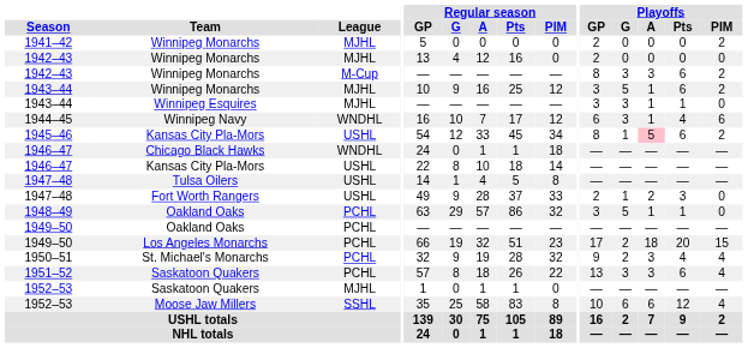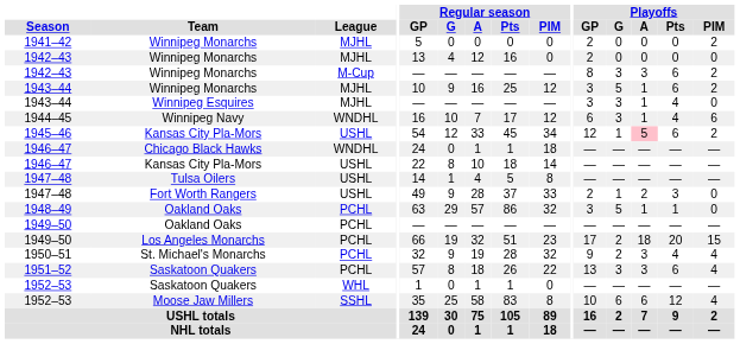 <table border="0" cellpadding="1" cellspacing="0" style="text-align:center; width:60em">
 <tr bgcolor="#e0e0e0">
 <th colspan="3" bgcolor="#ffffff"></th>
 <th rowspan="100" bgcolor="#ffffff"></th>
 <th colspan="5"><a href='#'>Regular season</a></th>
 <th rowspan="100" bgcolor="#ffffff"></th>
 <th colspan="5"><a href='#'>Playoffs</a></th>
 </tr>
 <tr bgcolor="#e0e0e0">
 <th><a href='#'>Season</a></th>
 <th>Team</th>
 <th>League</th>
 <th>GP</th>
 <th><a href='#'>G</a></th>
 <th><a href='#'>A</a></th>
 <th><a href='#'>Pts</a></th>
 <th><a href='#'>PIM</a></th>
 <th>GP</th>
 <th>G</th>
 <th>A</th>
 <th>Pts</th>
 <th>PIM</th>
 </tr>
 <tr>
 <td><a href='#'>1941–42</a></td>
 <td><a href='#'>Winnipeg Monarchs</a></td>
 <td><a href='#'>MJHL</a></td>
 <td>5</td>
 <td>0</td>
 <td>0</td>
 <td>0</td>
 <td>0</td>
 <td>2</td>
 <td>0</td>
 <td>0</td>
 <td>0</td>
 <td>2</td>
 </tr>
 <tr bgcolor="#f0f0f0">
 <td><a href='#'>1942–43</a></td>
 <td>Winnipeg Monarchs</td>
 <td>MJHL</td>
 <td>13</td>
 <td>4</td>
 <td>12</td>
 <td>16</td>
 <td>0</td>
 <td>2</td>
 <td>0</td>
 <td>0</td>
 <td>0</td>
 <td>0</td>
 </tr>
 <tr>
 <td><a href='#'>1942–43</a></td>
 <td>Winnipeg Monarchs</td>
 <td><a href='#'>M-Cup</a></td>
 <td>—</td>
 <td>—</td>
 <td>—</td>
 <td>—</td>
 <td>—</td>
 <td>8</td>
 <td>3</td>
 <td>3</td>
 <td>6</td>
 <td>2</td>
 </tr>
 <tr bgcolor="#f0f0f0">
 <td><a href='#'>1943–44</a></td>
 <td>Winnipeg Monarchs</td>
 <td>MJHL</td>
 <td>10</td>
 <td>9</td>
 <td>16</td>
 <td>25</td>
 <td>12</td>
 <td>3</td>
 <td>5</td>
 <td>1</td>
 <td>6</td>
 <td>2</td>
 </tr>
 <tr>
 <td>1943–44</td>
 <td><a href='#'>Winnipeg Esquires</a></td>
 <td>MJHL</td>
 <td>—</td>
 <td>—</td>
 <td>—</td>
 <td>—</td>
 <td>—</td>
 <td>3</td>
 <td>3</td>
 <td>1</td>
-<td>1</td>
+<td>4</td>
 <td>0</td>
 </tr>
 <tr bgcolor="#f0f0f0">
 <td>1944–45</td>
 <td>Winnipeg Navy</td>
 <td>WNDHL</td>
 <td>16</td>
 <td>10</td>
 <td>7</td>
 <td>17</td>
 <td>12</td>
 <td>6</td>
 <td>3</td>
 <td>1</td>
 <td>4</td>
 <td>6</td>
 </tr>
 <tr>
 <td><a href='#'>1945–46</a></td>
 <td><a href='#'>Kansas City Pla-Mors</a></td>
 <td><a href='#'>USHL</a></td>
 <td>54</td>
 <td>12</td>
 <td>33</td>
 <td>45</td>
 <td>34</td>
-<td>8</td>
+<td>12</td>
 <td>1</td>
 <td style="background: pink;">5</td>
 <td>6</td>
 <td>2</td>
 </tr>
 <tr bgcolor="#f0f0f0">
 <td><a href='#'>1946–47</a></td>
 <td><a href='#'>Chicago Black Hawks</a></td>
 <td>WNDHL</td>
 <td>24</td>
 <td>0</td>
 <td>1</td>
 <td>1</td>
 <td>18</td>
 <td>—</td>
 <td>—</td>
 <td>—</td>
 <td>—</td>
 <td>—</td>
 </tr>
 <tr>
 <td><a href='#'>1946–47</a></td>
 <td>Kansas City Pla-Mors</td>
 <td>USHL</td>
 <td>22</td>
 <td>8</td>
 <td>10</td>
 <td>18</td>
 <td>14</td>
 <td>—</td>
 <td>—</td>
 <td>—</td>
 <td>—</td>
 <td>—</td>
 </tr>
 <tr bgcolor="#f0f0f0">
 <td><a href='#'>1947–48</a></td>
 <td><a href='#'>Tulsa Oilers</a></td>
 <td>USHL</td>
 <td>14</td>
 <td>1</td>
 <td>4</td>
 <td>5</td>
 <td>8</td>
 <td>—</td>
 <td>—</td>
 <td>—</td>
 <td>—</td>
 <td>—</td>
 </tr>
 <tr>
 <td>1947–48</td>
 <td><a href='#'>Fort Worth Rangers</a></td>
 <td>USHL</td>
 <td>49</td>
 <td>9</td>
 <td>28</td>
 <td>37</td>
 <td>33</td>
 <td>2</td>
 <td>1</td>
 <td>2</td>
 <td>3</td>
 <td>0</td>
 </tr>
 <tr bgcolor="#f0f0f0">
 <td><a href='#'>1948–49</a></td>
 <td><a href='#'>Oakland Oaks</a></td>
 <td><a href='#'>PCHL</a></td>
 <td>63</td>
 <td>29</td>
 <td>57</td>
 <td>86</td>
 <td>32</td>
 <td>3</td>
 <td>5</td>
 <td>1</td>
 <td>1</td>
 <td>0</td>
 </tr>
 <tr>
 <td><a href='#'>1949–50</a></td>
 <td>Oakland Oaks</td>
 <td>PCHL</td>
 <td>—</td>
 <td>—</td>
 <td>—</td>
 <td>—</td>
 <td>—</td>
 <td>—</td>
 <td>—</td>
 <td>—</td>
 <td>—</td>
 <td>—</td>
 </tr>
 <tr bgcolor="#f0f0f0">
 <td>1949–50</td>
 <td><a href='#'>Los Angeles Monarchs</a></td>
 <td>PCHL</td>
 <td>66</td>
 <td>19</td>
 <td>32</td>
 <td>51</td>
 <td>23</td>
 <td>17</td>
 <td>2</td>
 <td>18</td>
 <td>20</td>
 <td>15</td>
 </tr>
 <tr>
 <td>1950–51</td>
 <td>St. Michael's Monarchs</td>
 <td><a href='#'>PCHL</a></td>
 <td>32</td>
 <td>9</td>
 <td>19</td>
 <td>28</td>
 <td>32</td>
 <td>9</td>
 <td>2</td>
 <td>3</td>
 <td>4</td>
 <td>4</td>
 </tr>
 <tr bgcolor="#f0f0f0">
 <td><a href='#'>1951–52</a></td>
 <td><a href='#'>Saskatoon Quakers</a></td>
 <td>PCHL</td>
 <td>57</td>
 <td>8</td>
 <td>18</td>
 <td>26</td>
 <td>22</td>
 <td>13</td>
 <td>3</td>
 <td>3</td>
 <td>6</td>
 <td>4</td>
 </tr>
 <tr>
 <td><a href='#'>1952–53</a></td>
 <td>Saskatoon Quakers</td>
-<td>MJHL</td>
+<td><a href='#'>WHL</a></td>
 <td>1</td>
 <td>0</td>
 <td>1</td>
 <td>1</td>
 <td>0</td>
 <td>—</td>
 <td>—</td>
 <td>—</td>
 <td>—</td>
 <td>—</td>
 </tr>
 <tr bgcolor="#f0f0f0">
 <td>1952–53</td>
 <td><a href='#'>Moose Jaw Millers</a></td>
 <td><a href='#'>SSHL</a></td>
 <td>35</td>
 <td>25</td>
 <td>58</td>
 <td>83</td>
 <td>8</td>
 <td>10</td>
 <td>6</td>
 <td>6</td>
 <td>12</td>
 <td>4</td>
 </tr>
 <tr bgcolor="#e0e0e0">
 <th colspan="3">USHL totals</th>
 <th>139</th>
 <th>30</th>
 <th>75</th>
 <th>105</th>
 <th>89</th>
 <th>16</th>
 <th>2</th>
 <th>7</th>
 <th>9</th>
 <th>2</th>
 </tr>
 <tr bgcolor="#e0e0e0">
 <th colspan="3">NHL totals</th>
 <th>24</th>
 <th>0</th>
 <th>1</th>
 <th>1</th>
 <th>18</th>
 <th>—</th>
 <th>—</th>
 <th>—</th>
 <th>—</th>
 <th>—</th>
 </tr>
 </table>
